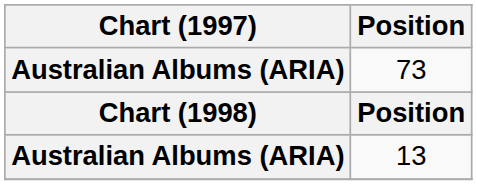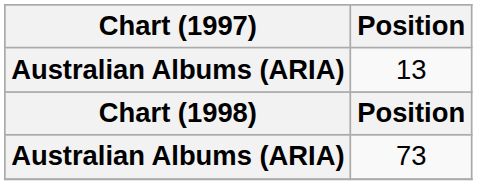 <table class="wikitable sortable plainrowheaders" style="text-align:center">
 <tr>
 <th scope="col">Chart (1997)</th>
 <th scope="col">Position</th>
 </tr>
 <tr>
 <th scope="row">Australian Albums (ARIA)</th>
-<td>73</td>
+<td>13</td>
 </tr>
 <tr>
 <th scope="col">Chart (1998)</th>
 <th scope="col">Position</th>
 </tr>
 <tr>
 <th scope="row">Australian Albums (ARIA)</th>
-<td>13</td>
+<td>73</td>
 </tr>
 <tr>
 </tr>
 </table>
